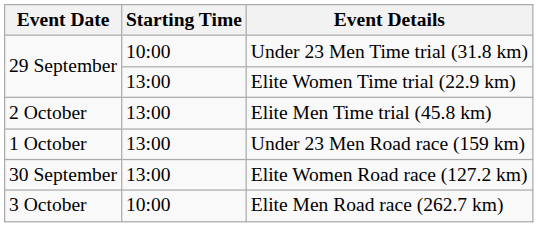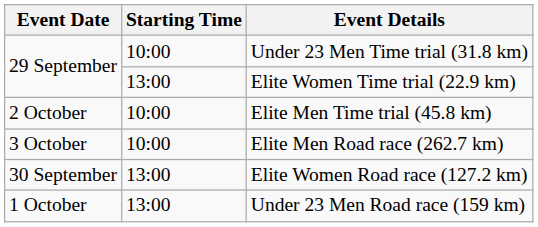 <table class="wikitable">
 <tr>
 <th>Event Date</th>
 <th>Starting Time</th>
 <th>Event Details</th>
 </tr>
 <tr>
 <td rowspan=2>29 September</td>
 <td>10:00</td>
 <td>Under 23 Men Time trial (31.8 km)</td>
 </tr>
 <tr>
 <td>13:00</td>
 <td>Elite Women Time trial (22.9 km)</td>
 </tr>
 <tr>
 <td>2 October</td>
-<td>13:00</td>
+<td>10:00</td>
 <td>Elite Men Time trial (45.8 km)</td>
 </tr>
 <tr>
-<td>1 October</td>
-<td>13:00</td>
-<td>Under 23 Men Road race (159 km)</td>
+<td>3 October</td>
+<td>10:00</td>
+<td>Elite Men Road race (262.7 km)</td>
 </tr>
 <tr>
 <td>30 September</td>
 <td>13:00</td>
 <td>Elite Women Road race (127.2 km)</td>
 </tr>
 <tr>
-<td>3 October</td>
-<td>10:00</td>
-<td>Elite Men Road race (262.7 km)</td>
+<td>1 October</td>
+<td>13:00</td>
+<td>Under 23 Men Road race (159 km)</td>
 </tr>
 </table>
